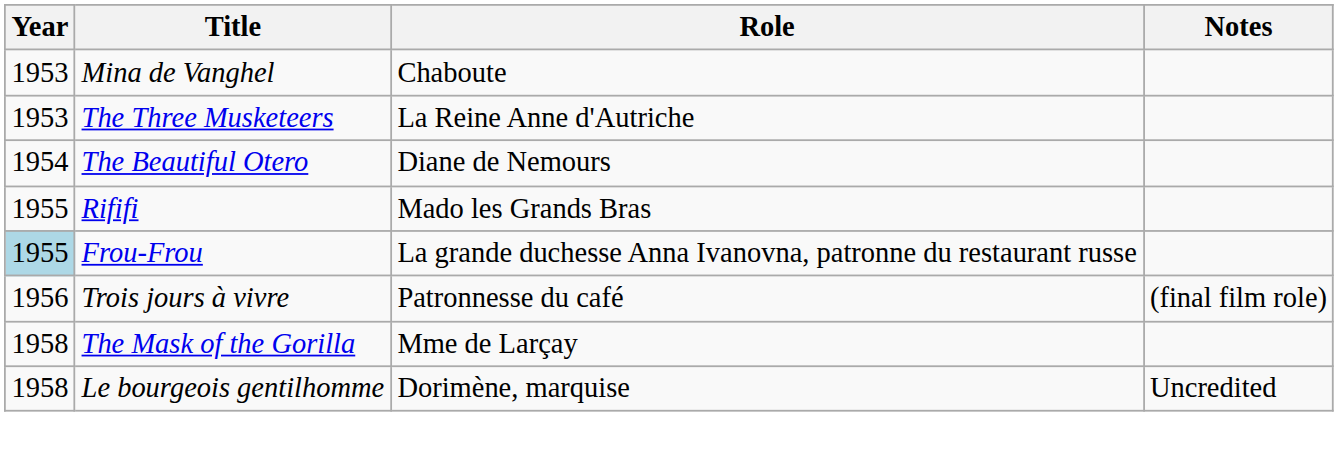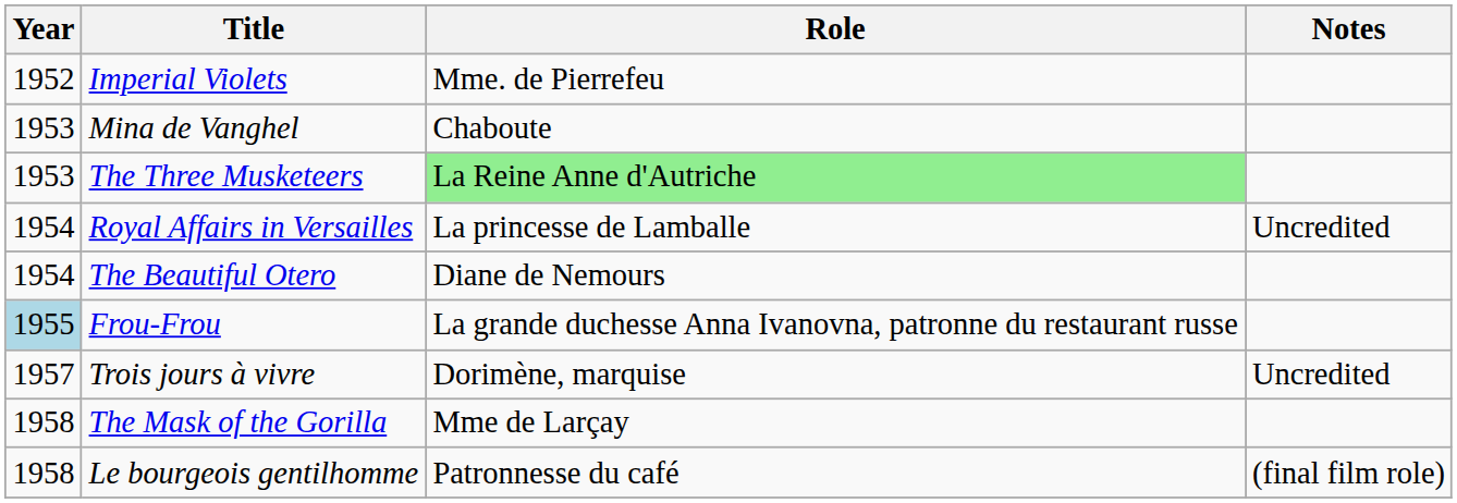 <table class="wikitable">
 <tr>
 <th>Year</th>
 <th>Title</th>
 <th>Role</th>
 <th>Notes</th>
+</tr>
+<tr>
+<td>1952</td>
+<td><em><a href='#'>Imperial Violets</a></em></td>
+<td>Mme. de Pierrefeu</td>
+<td></td>
 </tr>
 <tr>
 <td>1953</td>
 <td><em>Mina de Vanghel</em></td>
 <td>Chaboute</td>
 <td></td>
 </tr>
 <tr>
 <td>1953</td>
 <td><em><a href='#'>The Three Musketeers</a></em></td>
-<td>La Reine Anne d'Autriche</td>
+<td style="background: lightgreen;">La Reine Anne d'Autriche</td>
 <td></td>
+</tr>
+<tr>
+<td>1954</td>
+<td><em><a href='#'>Royal Affairs in Versailles</a></em></td>
+<td>La princesse de Lamballe</td>
+<td>Uncredited</td>
 </tr>
 <tr>
 <td>1954</td>
 <td><em><a href='#'>The Beautiful Otero</a></em></td>
 <td>Diane de Nemours</td>
-<td></td>
-</tr>
-<tr>
-<td>1955</td>
-<td><em><a href='#'>Rififi</a></em></td>
-<td>Mado les Grands Bras</td>
 <td></td>
 </tr>
 <tr>
 <td style="background: lightblue;">1955</td>
 <td><em><a href='#'>Frou-Frou</a></em></td>
 <td>La grande duchesse Anna Ivanovna, patronne du restaurant russe</td>
 <td></td>
 </tr>
 <tr>
-<td>1956</td>
+<td>1957</td>
 <td><em>Trois jours à vivre</em></td>
-<td>Patronnesse du café</td>
-<td>(final film role)</td>
+<td>Dorimène, marquise</td>
+<td>Uncredited</td>
 </tr>
 <tr>
 <td>1958</td>
 <td><em><a href='#'>The Mask of the Gorilla</a></em></td>
 <td>Mme de Larçay</td>
 <td></td>
 </tr>
 <tr>
 <td>1958</td>
 <td><em>Le bourgeois gentilhomme</em></td>
-<td>Dorimène, marquise</td>
-<td>Uncredited</td>
+<td>Patronnesse du café</td>
+<td>(final film role)</td>
 </tr>
 </table>
